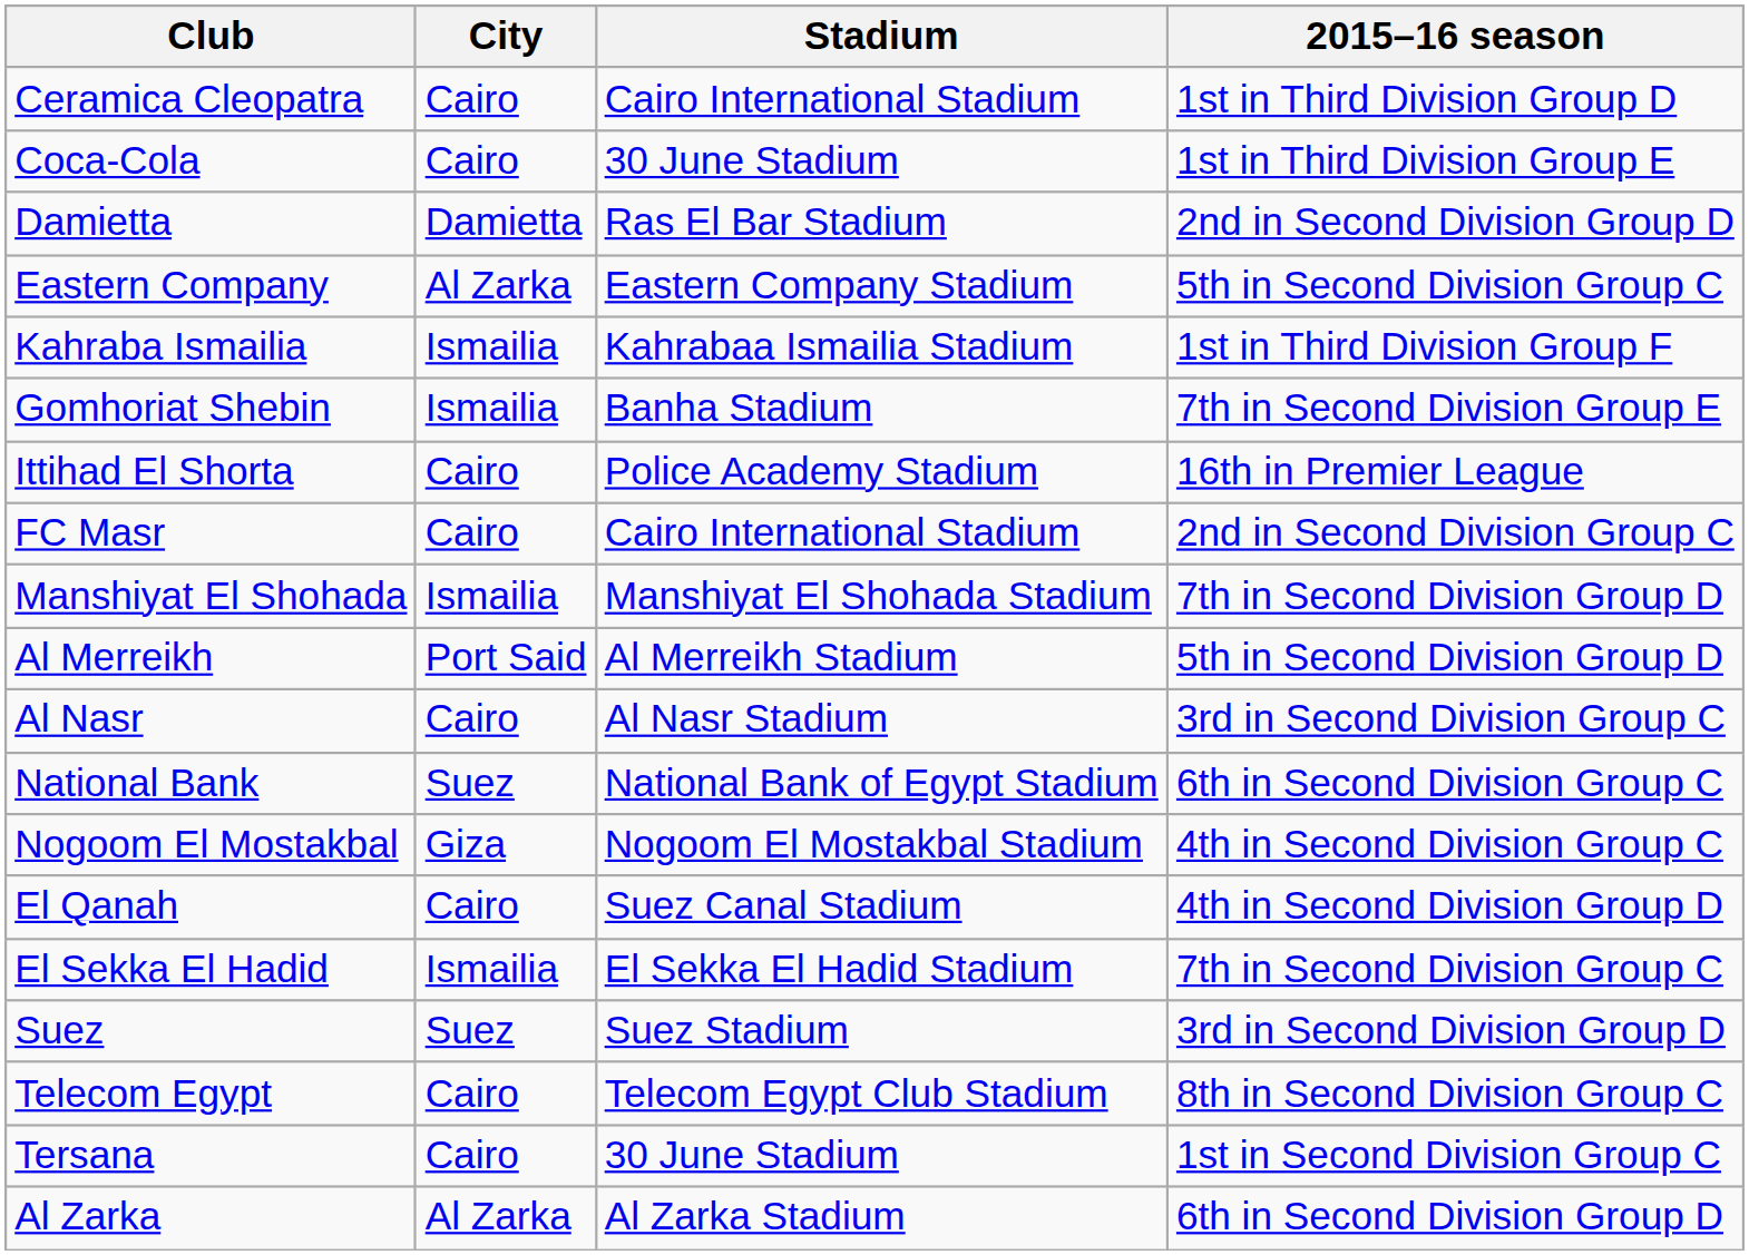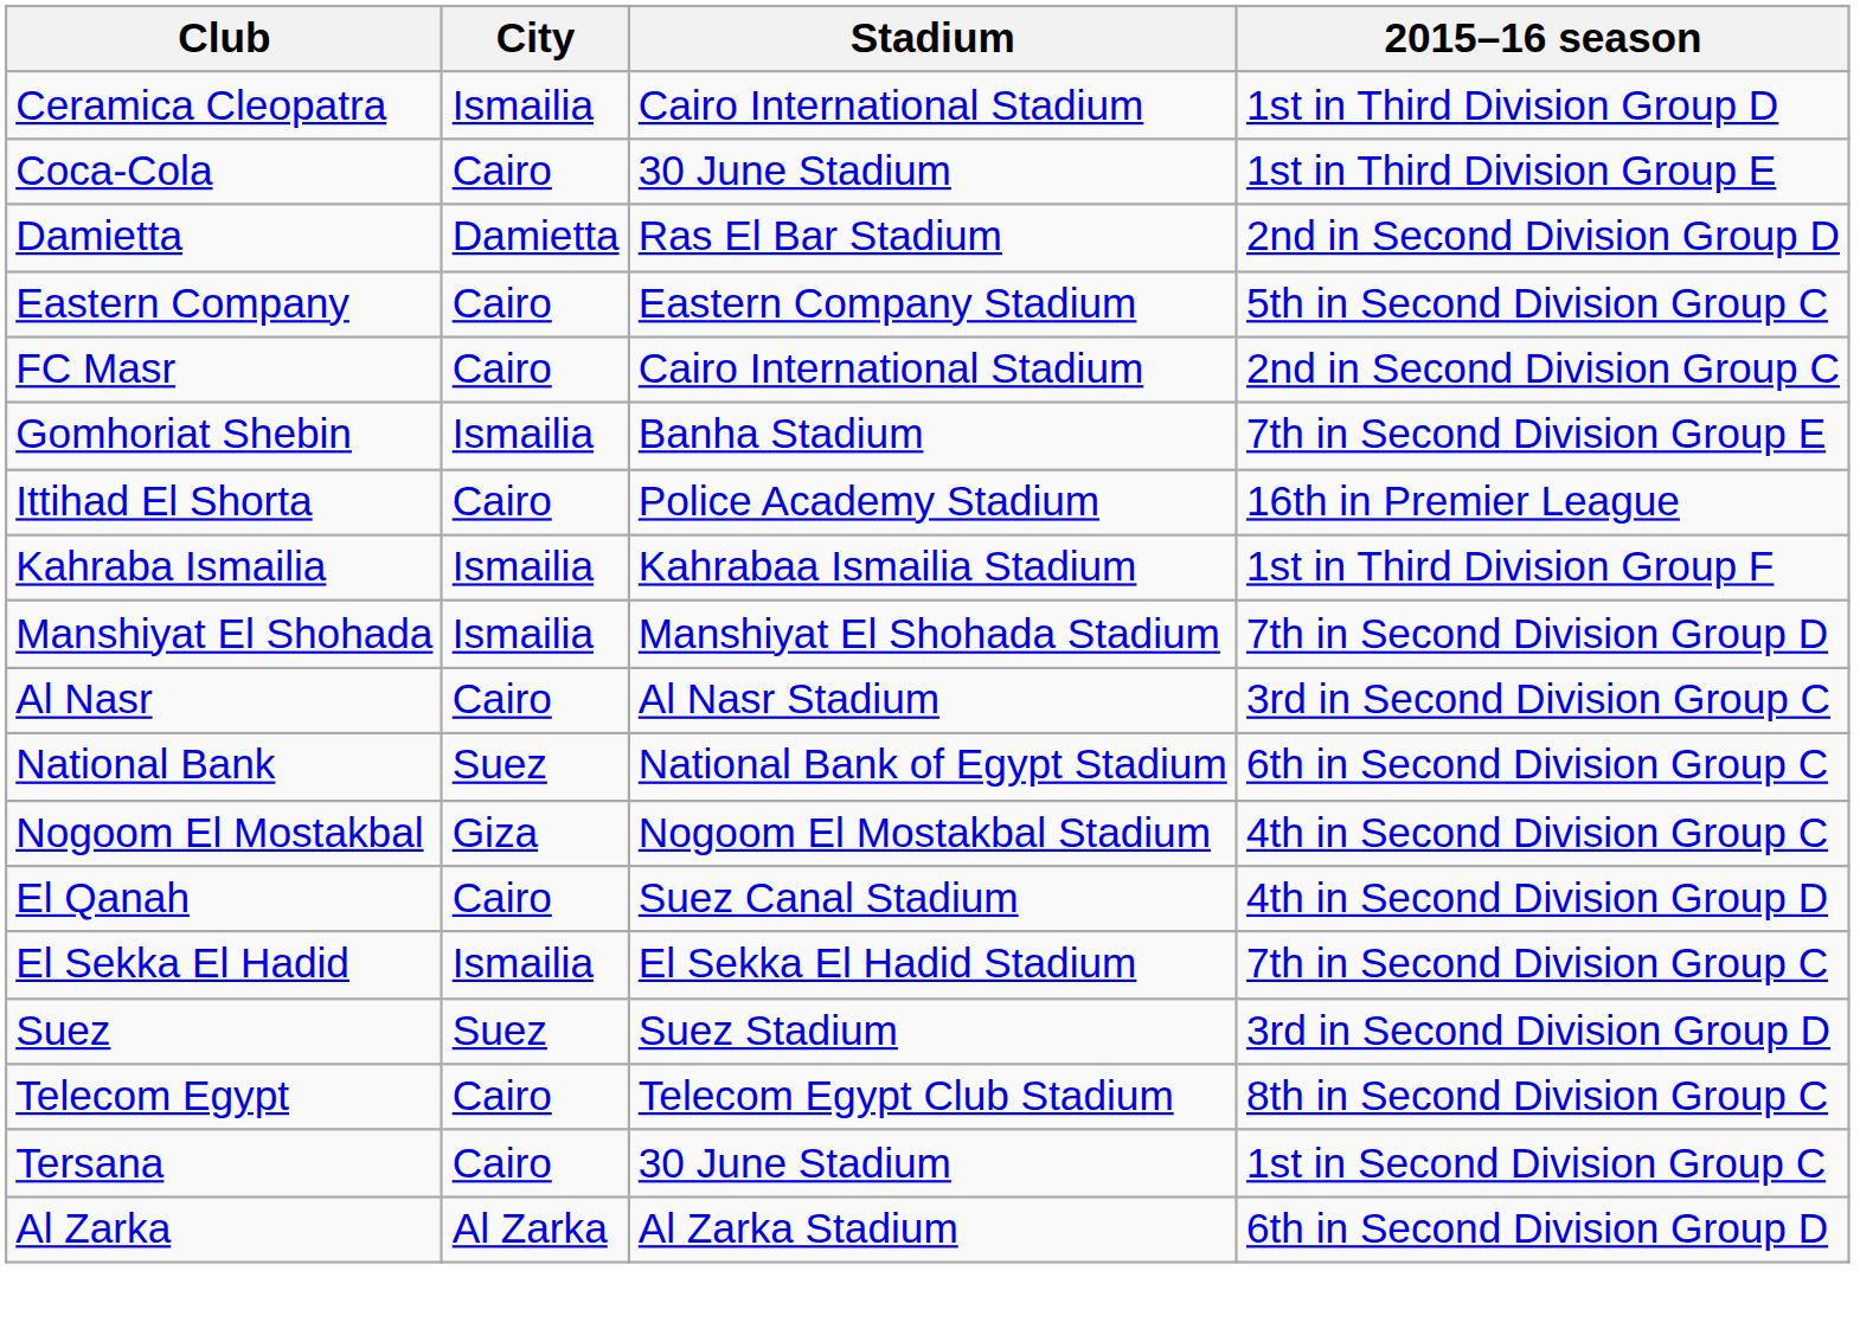 <table class="wikitable sortable">
 <tr>
 <th>Club</th>
 <th>City</th>
 <th>Stadium</th>
 <th>2015–16 season</th>
 </tr>
 <tr>
 <td><a href='#'>Ceramica Cleopatra</a></td>
-<td><a href='#'>Cairo</a></td>
+<td><a href='#'>Ismailia</a></td>
 <td><a href='#'>Cairo International Stadium</a></td>
 <td><a href='#'>1st in Third Division Group D</a></td>
 </tr>
 <tr>
 <td><a href='#'>Coca-Cola</a></td>
 <td><a href='#'>Cairo</a></td>
 <td><a href='#'>30 June Stadium</a></td>
 <td><a href='#'>1st in Third Division Group E</a></td>
 </tr>
 <tr>
 <td><a href='#'>Damietta</a></td>
 <td><a href='#'>Damietta</a></td>
 <td><a href='#'>Ras El Bar Stadium</a></td>
 <td><a href='#'>2nd in Second Division Group D</a></td>
 </tr>
 <tr>
 <td><a href='#'>Eastern Company</a></td>
-<td><a href='#'>Al Zarka</a></td>
+<td><a href='#'>Cairo</a></td>
 <td><a href='#'>Eastern Company Stadium</a></td>
 <td><a href='#'>5th in Second Division Group C</a></td>
 </tr>
 <tr>
-<td><a href='#'>Kahraba Ismailia</a></td>
-<td><a href='#'>Ismailia</a></td>
-<td><a href='#'>Kahrabaa Ismailia Stadium</a></td>
-<td><a href='#'>1st in Third Division Group F</a></td>
+<td><a href='#'>FC Masr</a></td>
+<td><a href='#'>Cairo</a></td>
+<td><a href='#'>Cairo International Stadium</a></td>
+<td><a href='#'>2nd in Second Division Group C</a></td>
 </tr>
 <tr>
 <td><a href='#'>Gomhoriat Shebin</a></td>
 <td><a href='#'>Ismailia</a></td>
 <td><a href='#'>Banha Stadium</a></td>
 <td><a href='#'>7th in Second Division Group E</a></td>
 </tr>
 <tr>
 <td><a href='#'>Ittihad El Shorta</a></td>
 <td><a href='#'>Cairo</a></td>
 <td><a href='#'>Police Academy Stadium</a></td>
 <td><a href='#'>16th in Premier League</a></td>
 </tr>
 <tr>
-<td><a href='#'>FC Masr</a></td>
-<td><a href='#'>Cairo</a></td>
-<td><a href='#'>Cairo International Stadium</a></td>
-<td><a href='#'>2nd in Second Division Group C</a></td>
+<td><a href='#'>Kahraba Ismailia</a></td>
+<td><a href='#'>Ismailia</a></td>
+<td><a href='#'>Kahrabaa Ismailia Stadium</a></td>
+<td><a href='#'>1st in Third Division Group F</a></td>
 </tr>
 <tr>
 <td><a href='#'>Manshiyat El Shohada</a></td>
 <td><a href='#'>Ismailia</a></td>
 <td><a href='#'>Manshiyat El Shohada Stadium</a></td>
 <td><a href='#'>7th in Second Division Group D</a></td>
-</tr>
-<tr>
-<td><a href='#'>Al Merreikh</a></td>
-<td><a href='#'>Port Said</a></td>
-<td><a href='#'>Al Merreikh Stadium</a></td>
-<td><a href='#'>5th in Second Division Group D</a></td>
 </tr>
 <tr>
 <td><a href='#'>Al Nasr</a></td>
 <td><a href='#'>Cairo</a></td>
 <td><a href='#'>Al Nasr Stadium</a></td>
 <td><a href='#'>3rd in Second Division Group C</a></td>
 </tr>
 <tr>
 <td><a href='#'>National Bank</a></td>
 <td><a href='#'>Suez</a></td>
 <td><a href='#'>National Bank of Egypt Stadium</a></td>
 <td><a href='#'>6th in Second Division Group C</a></td>
 </tr>
 <tr>
 <td><a href='#'>Nogoom El Mostakbal</a></td>
 <td><a href='#'>Giza</a></td>
 <td><a href='#'>Nogoom El Mostakbal Stadium</a></td>
 <td><a href='#'>4th in Second Division Group C</a></td>
 </tr>
 <tr>
 <td><a href='#'>El Qanah</a></td>
 <td><a href='#'>Cairo</a></td>
 <td><a href='#'>Suez Canal Stadium</a></td>
 <td><a href='#'>4th in Second Division Group D</a></td>
 </tr>
 <tr>
 <td><a href='#'>El Sekka El Hadid</a></td>
 <td><a href='#'>Ismailia</a></td>
 <td><a href='#'>El Sekka El Hadid Stadium</a></td>
 <td><a href='#'>7th in Second Division Group C</a></td>
 </tr>
 <tr>
 <td><a href='#'>Suez</a></td>
 <td><a href='#'>Suez</a></td>
 <td><a href='#'>Suez Stadium</a></td>
 <td><a href='#'>3rd in Second Division Group D</a></td>
 </tr>
 <tr>
 <td><a href='#'>Telecom Egypt</a></td>
 <td><a href='#'>Cairo</a></td>
 <td><a href='#'>Telecom Egypt Club Stadium</a></td>
 <td><a href='#'>8th in Second Division Group C</a></td>
 </tr>
 <tr>
 <td><a href='#'>Tersana</a></td>
 <td><a href='#'>Cairo</a></td>
 <td><a href='#'>30 June Stadium</a></td>
 <td><a href='#'>1st in Second Division Group C</a></td>
 </tr>
 <tr>
 <td><a href='#'>Al Zarka</a></td>
 <td><a href='#'>Al Zarka</a></td>
 <td><a href='#'>Al Zarka Stadium</a></td>
 <td><a href='#'>6th in Second Division Group D</a></td>
 </tr>
 </table>
